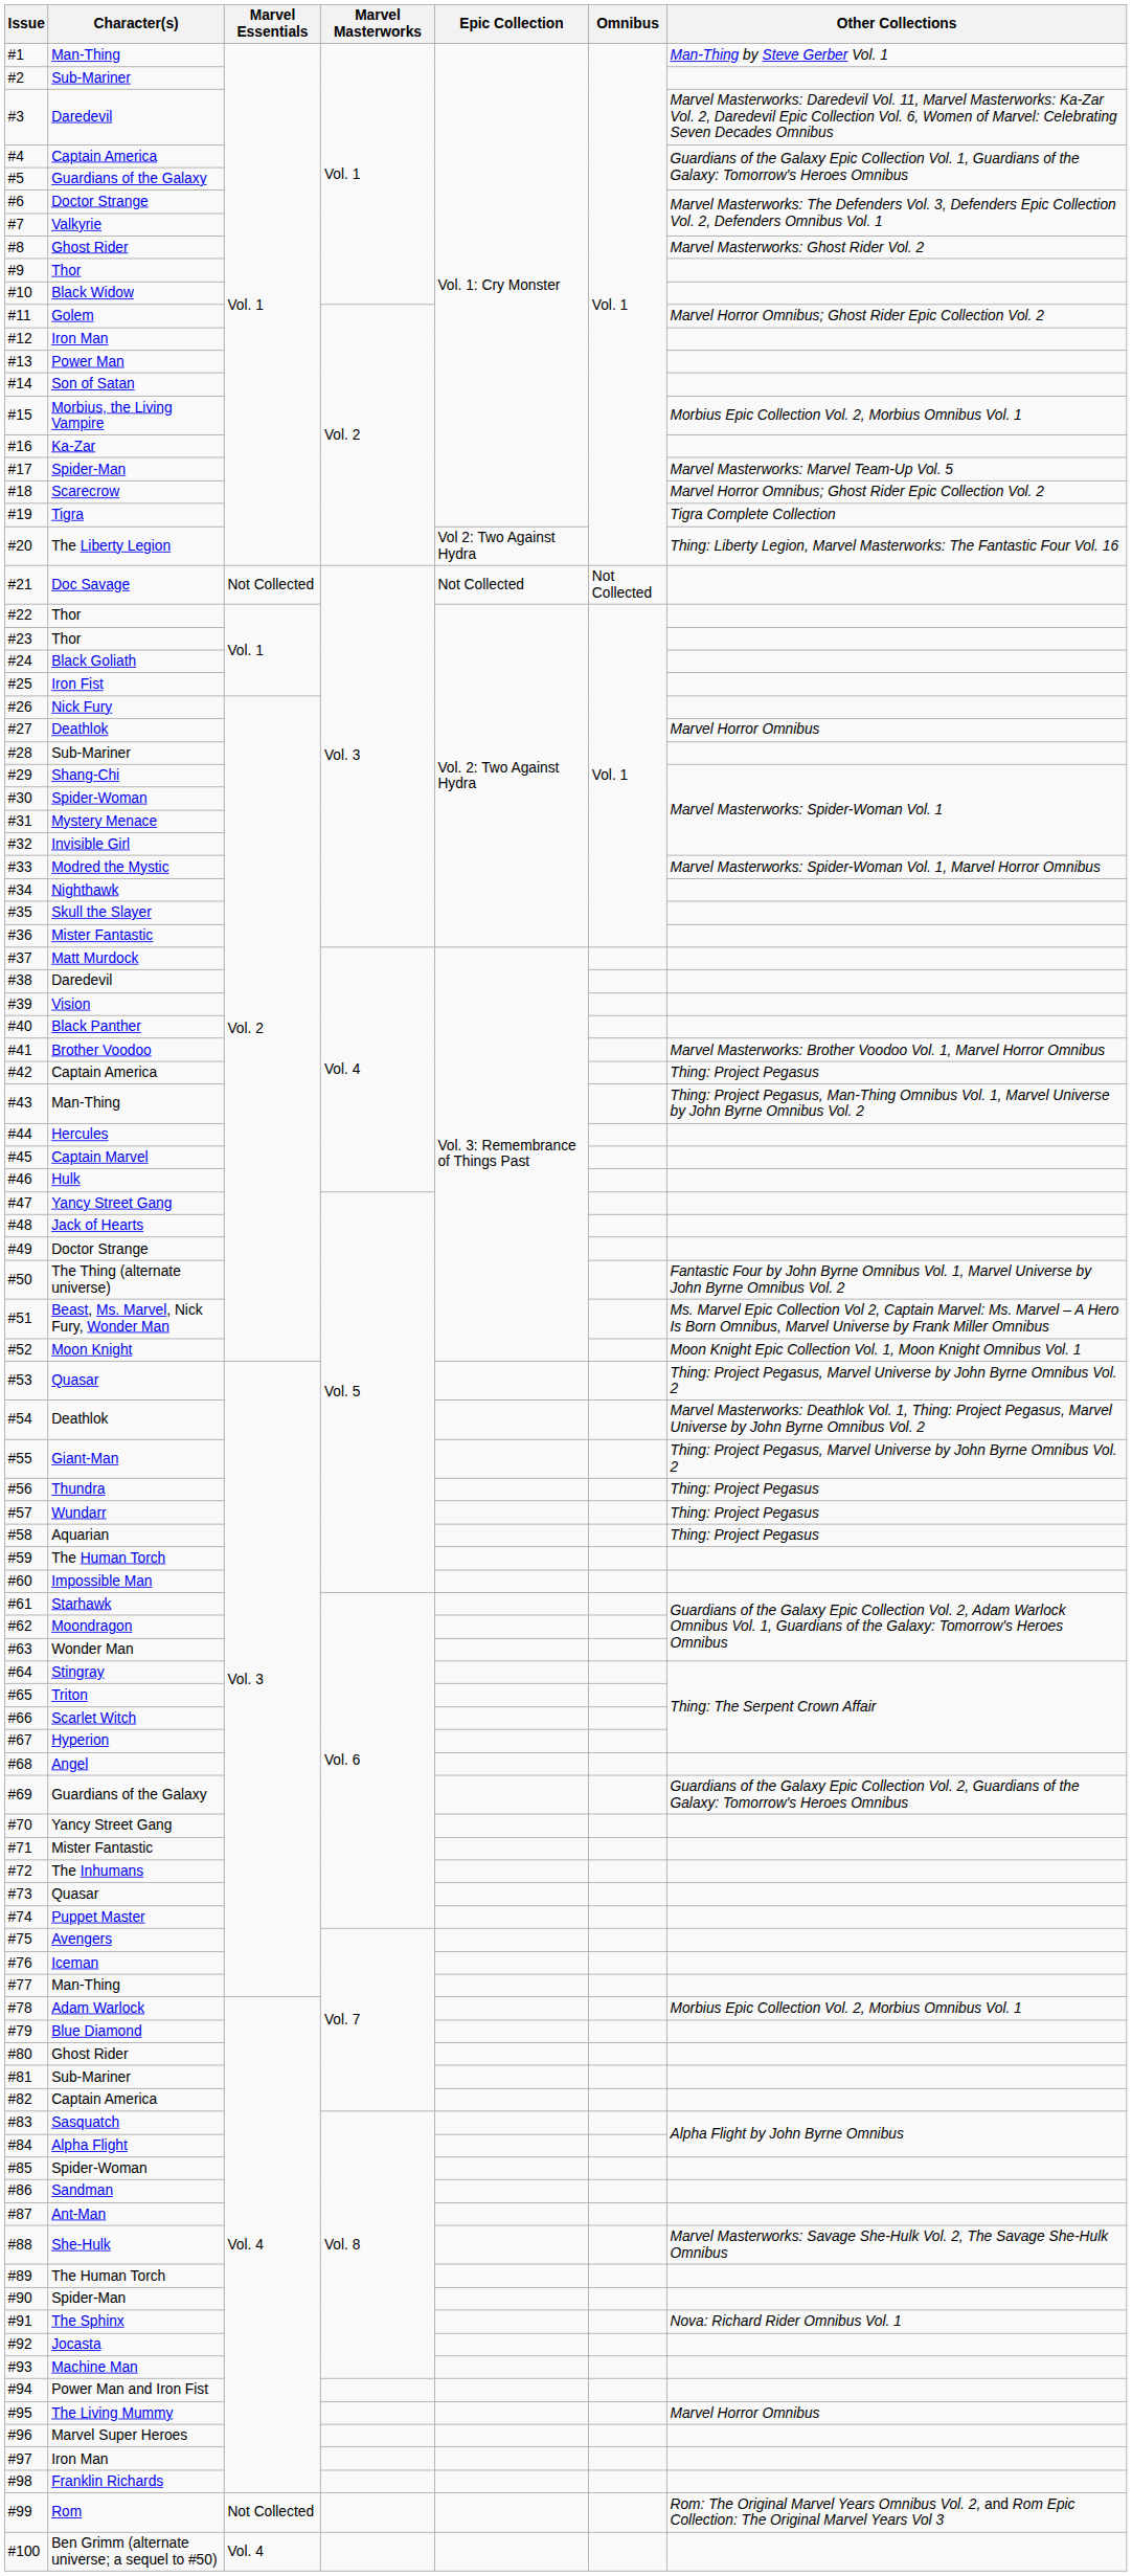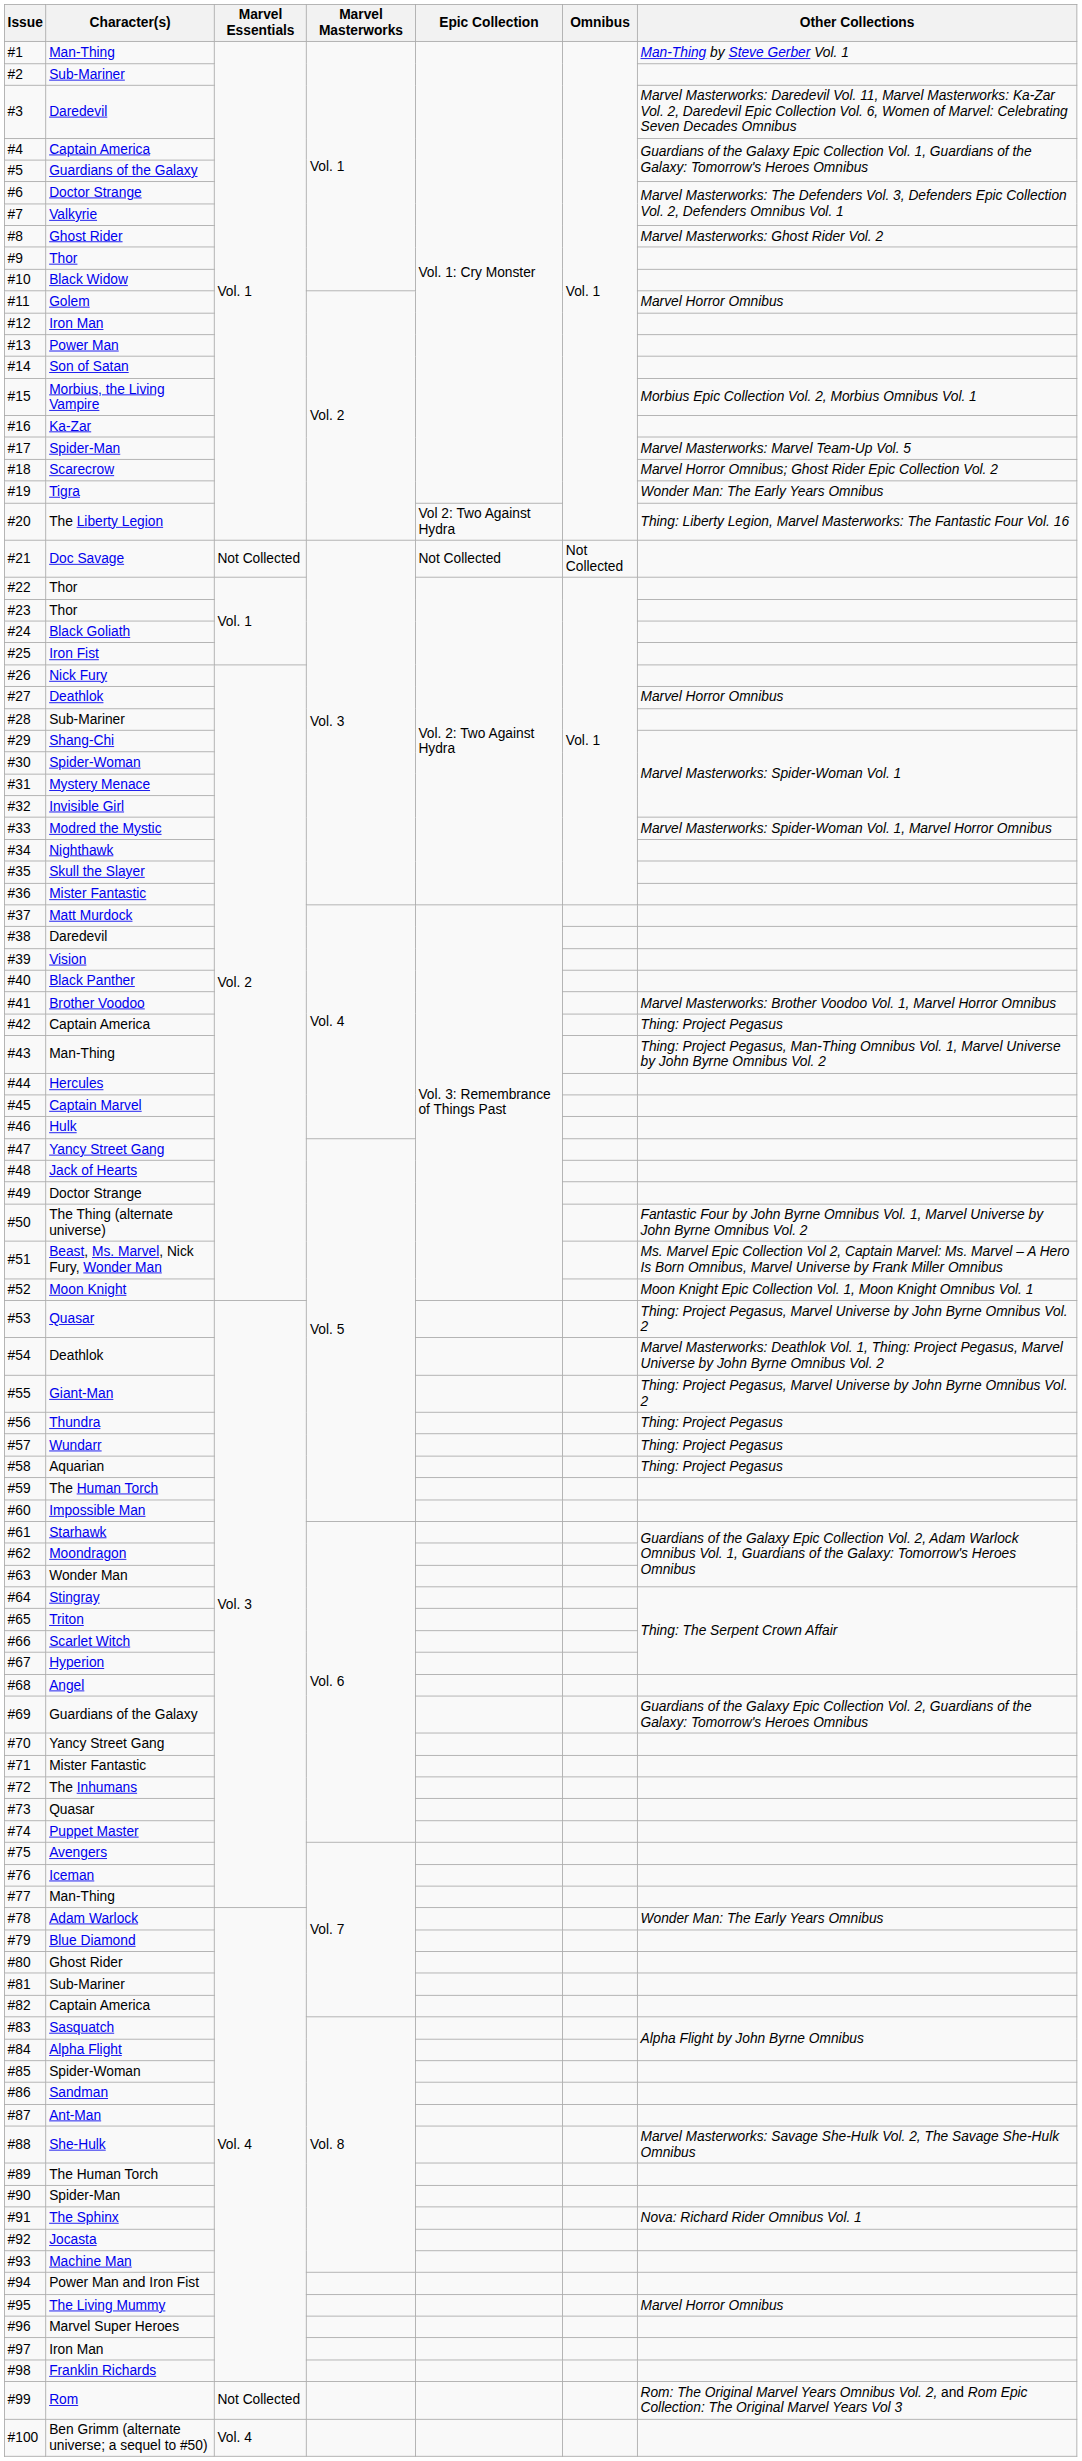 <table class="wikitable" !>
 <tr>
 <th>Issue</th>
 <th>Character(s)</th>
 <th>Marvel Essentials</th>
 <th>Marvel Masterworks</th>
 <th>Epic Collection</th>
 <th>Omnibus</th>
 <th>Other Collections</th>
 </tr>
 <tr>
 <td>#1</td>
 <td><a href='#'>Man-Thing</a></td>
 <td rowspan="20">Vol. 1</td>
 <td rowspan="10">Vol. 1</td>
 <td rowspan="19">Vol. 1: Cry Monster</td>
 <td rowspan="20">Vol. 1</td>
 <td><em><a href='#'>Man-Thing</a> by <a href='#'>Steve Gerber</a> Vol. 1</em></td>
 </tr>
 <tr>
 <td>#2</td>
 <td><a href='#'>Sub-Mariner</a></td>
 <td></td>
 </tr>
 <tr>
 <td>#3</td>
 <td><a href='#'>Daredevil</a></td>
 <td><em>Marvel Masterworks: Daredevil Vol. 11, Marvel Masterworks: Ka-Zar Vol. 2, Daredevil Epic Collection Vol. 6, Women of Marvel: Celebrating Seven Decades Omnibus</em></td>
 </tr>
 <tr>
 <td>#4</td>
 <td><a href='#'>Captain America</a></td>
 <td rowspan="2"><em>Guardians of the Galaxy Epic Collection Vol. 1, Guardians of the Galaxy: Tomorrow's Heroes Omnibus</em></td>
 </tr>
 <tr>
 <td>#5</td>
 <td><a href='#'>Guardians of the Galaxy</a></td>
 </tr>
 <tr>
 <td>#6</td>
 <td><a href='#'>Doctor Strange</a></td>
 <td rowspan="2"><em>Marvel Masterworks: The Defenders Vol. 3, Defenders Epic Collection Vol. 2, Defenders Omnibus Vol. 1</em></td>
 </tr>
 <tr>
 <td>#7</td>
 <td><a href='#'>Valkyrie</a></td>
 </tr>
 <tr>
 <td>#8</td>
 <td><a href='#'>Ghost Rider</a></td>
 <td><em>Marvel Masterworks: Ghost Rider Vol. 2</em></td>
 </tr>
 <tr>
 <td>#9</td>
 <td><a href='#'>Thor</a></td>
 <td></td>
 </tr>
 <tr>
 <td>#10</td>
 <td><a href='#'>Black Widow</a></td>
 <td></td>
 </tr>
 <tr>
 <td>#11</td>
 <td><a href='#'>Golem</a></td>
 <td rowspan="10">Vol. 2</td>
-<td><em>Marvel Horror Omnibus; Ghost Rider Epic Collection Vol. 2</em></td>
+<td><em>Marvel Horror Omnibus</em></td>
 </tr>
 <tr>
 <td>#12</td>
 <td><a href='#'>Iron Man</a></td>
 <td></td>
 </tr>
 <tr>
 <td>#13</td>
 <td><a href='#'>Power Man</a></td>
 <td></td>
 </tr>
 <tr>
 <td>#14</td>
 <td><a href='#'>Son of Satan</a></td>
 <td></td>
 </tr>
 <tr>
 <td>#15</td>
 <td><a href='#'>Morbius, the Living Vampire</a></td>
 <td><em>Morbius Epic Collection Vol. 2, Morbius Omnibus Vol. 1</em></td>
 </tr>
 <tr>
 <td>#16</td>
 <td><a href='#'>Ka-Zar</a></td>
 <td></td>
 </tr>
 <tr>
 <td>#17</td>
 <td><a href='#'>Spider-Man</a></td>
 <td><em>Marvel Masterworks: Marvel Team-Up Vol. 5</em></td>
 </tr>
 <tr>
 <td>#18</td>
 <td><a href='#'>Scarecrow</a></td>
 <td><em>Marvel Horror Omnibus; Ghost Rider Epic Collection Vol. 2</em></td>
 </tr>
 <tr>
 <td>#19</td>
 <td><a href='#'>Tigra</a></td>
-<td><em>Tigra Complete Collection</em></td>
+<td><em>Wonder Man: The Early Years Omnibus</em></td>
 </tr>
 <tr>
 <td>#20</td>
 <td>The <a href='#'>Liberty Legion</a></td>
 <td>Vol 2: Two Against Hydra</td>
 <td><em>Thing: Liberty Legion, Marvel Masterworks: The Fantastic Four Vol. 16</em></td>
 </tr>
 <tr>
 <td>#21</td>
 <td><a href='#'>Doc Savage</a></td>
 <td>Not Collected</td>
 <td rowspan="16">Vol. 3</td>
 <td>Not Collected</td>
 <td>Not Collected</td>
 <td></td>
 </tr>
 <tr>
 <td>#22</td>
 <td>Thor</td>
 <td rowspan="4">Vol. 1</td>
 <td rowspan="15">Vol. 2: Two Against Hydra</td>
 <td rowspan="15">Vol. 1</td>
 <td></td>
 </tr>
 <tr>
 <td>#23</td>
 <td>Thor</td>
 <td></td>
 </tr>
 <tr>
 <td>#24</td>
 <td><a href='#'>Black Goliath</a></td>
 <td></td>
 </tr>
 <tr>
 <td>#25</td>
 <td><a href='#'>Iron Fist</a></td>
 <td></td>
 </tr>
 <tr>
 <td>#26</td>
 <td><a href='#'>Nick Fury</a></td>
 <td rowspan="27">Vol. 2</td>
 <td></td>
 </tr>
 <tr>
 <td>#27</td>
 <td><a href='#'>Deathlok</a></td>
 <td><em>Marvel Horror Omnibus</em></td>
 </tr>
 <tr>
 <td>#28</td>
 <td>Sub-Mariner</td>
 <td></td>
 </tr>
 <tr>
 <td>#29</td>
 <td><a href='#'>Shang-Chi</a></td>
 <td rowspan="4"><em>Marvel Masterworks: Spider-Woman Vol. 1</em></td>
 </tr>
 <tr>
 <td>#30</td>
 <td><a href='#'>Spider-Woman</a></td>
 </tr>
 <tr>
 <td>#31</td>
 <td><a href='#'>Mystery Menace</a></td>
 </tr>
 <tr>
 <td>#32</td>
 <td><a href='#'>Invisible Girl</a></td>
 </tr>
 <tr>
 <td>#33</td>
 <td><a href='#'>Modred the Mystic</a></td>
 <td><em>Marvel Masterworks: Spider-Woman Vol. 1, Marvel Horror Omnibus</em></td>
 </tr>
 <tr>
 <td>#34</td>
 <td><a href='#'>Nighthawk</a></td>
 <td></td>
 </tr>
 <tr>
 <td>#35</td>
 <td><a href='#'>Skull the Slayer</a></td>
 <td></td>
 </tr>
 <tr>
 <td>#36</td>
 <td><a href='#'>Mister Fantastic</a></td>
 <td></td>
 </tr>
 <tr>
 <td>#37</td>
 <td><a href='#'>Matt Murdock</a></td>
 <td rowspan="10">Vol. 4</td>
 <td rowspan="16">Vol. 3: Remembrance of Things Past</td>
 <td></td>
 <td></td>
 </tr>
 <tr>
 <td>#38</td>
 <td>Daredevil</td>
 <td></td>
 <td></td>
 </tr>
 <tr>
 <td>#39</td>
 <td><a href='#'>Vision</a></td>
 <td></td>
 <td></td>
 </tr>
 <tr>
 <td>#40</td>
 <td><a href='#'>Black Panther</a></td>
 <td></td>
 <td></td>
 </tr>
 <tr>
 <td>#41</td>
 <td><a href='#'>Brother Voodoo</a></td>
 <td></td>
 <td><em>Marvel Masterworks: Brother Voodoo Vol. 1, Marvel Horror Omnibus</em></td>
 </tr>
 <tr>
 <td>#42</td>
 <td>Captain America</td>
 <td></td>
 <td><em>Thing: Project Pegasus</em></td>
 </tr>
 <tr>
 <td>#43</td>
 <td>Man-Thing</td>
 <td></td>
 <td><em>Thing: Project Pegasus, Man-Thing Omnibus Vol. 1, Marvel Universe by John Byrne Omnibus Vol. 2</em></td>
 </tr>
 <tr>
 <td>#44</td>
 <td><a href='#'>Hercules</a></td>
 <td></td>
 <td></td>
 </tr>
 <tr>
 <td>#45</td>
 <td><a href='#'>Captain Marvel</a></td>
 <td></td>
 <td></td>
 </tr>
 <tr>
 <td>#46</td>
 <td><a href='#'>Hulk</a></td>
 <td></td>
 <td></td>
 </tr>
 <tr>
 <td>#47</td>
 <td><a href='#'>Yancy Street Gang</a></td>
 <td rowspan="14">Vol. 5</td>
 <td></td>
 <td></td>
 </tr>
 <tr>
 <td>#48</td>
 <td><a href='#'>Jack of Hearts</a></td>
 <td></td>
 <td></td>
 </tr>
 <tr>
 <td>#49</td>
 <td>Doctor Strange</td>
 <td></td>
 <td></td>
 </tr>
 <tr>
 <td>#50</td>
 <td>The Thing (alternate universe)</td>
 <td></td>
 <td><em>Fantastic Four by John Byrne Omnibus Vol. 1, Marvel Universe by John Byrne Omnibus Vol. 2</em></td>
 </tr>
 <tr>
 <td>#51</td>
 <td><a href='#'>Beast</a>, <a href='#'>Ms. Marvel</a>, Nick Fury, <a href='#'>Wonder Man</a></td>
 <td></td>
 <td><em>Ms. Marvel Epic Collection Vol 2, Captain Marvel: Ms. Marvel – A Hero Is Born Omnibus, Marvel Universe by Frank Miller Omnibus</em></td>
 </tr>
 <tr>
 <td>#52</td>
 <td><a href='#'>Moon Knight</a></td>
 <td></td>
 <td><em>Moon Knight Epic Collection Vol. 1, Moon Knight Omnibus Vol. 1</em></td>
 </tr>
 <tr>
 <td>#53</td>
 <td><a href='#'>Quasar</a></td>
 <td rowspan="25">Vol. 3</td>
 <td></td>
 <td></td>
 <td><em>Thing: Project Pegasus, Marvel Universe by John Byrne Omnibus Vol. 2</em></td>
 </tr>
 <tr>
 <td>#54</td>
 <td>Deathlok</td>
 <td></td>
 <td></td>
 <td><em>Marvel Masterworks: Deathlok Vol. 1, Thing: Project Pegasus, Marvel Universe by John Byrne Omnibus Vol. 2</em></td>
 </tr>
 <tr>
 <td>#55</td>
 <td><a href='#'>Giant-Man</a></td>
 <td></td>
 <td></td>
 <td><em>Thing: Project Pegasus, Marvel Universe by John Byrne Omnibus Vol. 2</em></td>
 </tr>
 <tr>
 <td>#56</td>
 <td><a href='#'>Thundra</a></td>
 <td></td>
 <td></td>
 <td><em>Thing: Project Pegasus</em></td>
 </tr>
 <tr>
 <td>#57</td>
 <td><a href='#'>Wundarr</a></td>
 <td></td>
 <td></td>
 <td><em>Thing: Project Pegasus</em></td>
 </tr>
 <tr>
 <td>#58</td>
 <td>Aquarian</td>
 <td></td>
 <td></td>
 <td><em>Thing: Project Pegasus</em></td>
 </tr>
 <tr>
 <td>#59</td>
 <td>The <a href='#'>Human Torch</a></td>
 <td></td>
 <td></td>
 <td></td>
 </tr>
 <tr>
 <td>#60</td>
 <td><a href='#'>Impossible Man</a></td>
 <td></td>
 <td></td>
 <td></td>
 </tr>
 <tr>
 <td>#61</td>
 <td><a href='#'>Starhawk</a></td>
 <td rowspan="14">Vol. 6</td>
 <td></td>
 <td></td>
 <td rowspan="3"><em>Guardians of the Galaxy Epic Collection Vol. 2, Adam Warlock Omnibus Vol. 1, Guardians of the Galaxy: Tomorrow's Heroes Omnibus</em></td>
 </tr>
 <tr>
 <td>#62</td>
 <td><a href='#'>Moondragon</a></td>
 <td></td>
 <td></td>
 </tr>
 <tr>
 <td>#63</td>
 <td>Wonder Man</td>
 <td></td>
 <td></td>
 </tr>
 <tr>
 <td>#64</td>
 <td><a href='#'>Stingray</a></td>
 <td></td>
 <td></td>
 <td rowspan="4"><em>Thing: The Serpent Crown Affair</em></td>
 </tr>
 <tr>
 <td>#65</td>
 <td><a href='#'>Triton</a></td>
 <td></td>
 <td></td>
 </tr>
 <tr>
 <td>#66</td>
 <td><a href='#'>Scarlet Witch</a></td>
 <td></td>
 <td></td>
 </tr>
 <tr>
 <td>#67</td>
 <td><a href='#'>Hyperion</a></td>
 <td></td>
 <td></td>
 </tr>
 <tr>
 <td>#68</td>
 <td><a href='#'>Angel</a></td>
 <td></td>
 <td></td>
 <td></td>
 </tr>
 <tr>
 <td>#69</td>
 <td>Guardians of the Galaxy</td>
 <td></td>
 <td></td>
 <td><em>Guardians of the Galaxy Epic Collection Vol. 2, Guardians of the Galaxy: Tomorrow's Heroes Omnibus</em></td>
 </tr>
 <tr>
 <td>#70</td>
 <td>Yancy Street Gang</td>
 <td></td>
 <td></td>
 <td></td>
 </tr>
 <tr>
 <td>#71</td>
 <td>Mister Fantastic</td>
 <td></td>
 <td></td>
 <td></td>
 </tr>
 <tr>
 <td>#72</td>
 <td>The <a href='#'>Inhumans</a></td>
 <td></td>
 <td></td>
 <td></td>
 </tr>
 <tr>
 <td>#73</td>
 <td>Quasar</td>
 <td></td>
 <td></td>
 <td></td>
 </tr>
 <tr>
 <td>#74</td>
 <td><a href='#'>Puppet Master</a></td>
 <td></td>
 <td></td>
 <td></td>
 </tr>
 <tr>
 <td>#75</td>
 <td><a href='#'>Avengers</a></td>
 <td rowspan="8">Vol. 7</td>
 <td></td>
 <td></td>
 <td></td>
 </tr>
 <tr>
 <td>#76</td>
 <td><a href='#'>Iceman</a></td>
 <td></td>
 <td></td>
 <td></td>
 </tr>
 <tr>
 <td>#77</td>
 <td>Man-Thing</td>
 <td></td>
 <td></td>
 <td></td>
 </tr>
 <tr>
 <td>#78</td>
 <td><a href='#'>Adam Warlock</a></td>
 <td rowspan="21">Vol. 4</td>
 <td></td>
 <td></td>
-<td><em>Morbius Epic Collection Vol. 2, Morbius Omnibus Vol. 1</em></td>
+<td><em>Wonder Man: The Early Years Omnibus</em></td>
 </tr>
 <tr>
 <td>#79</td>
 <td><a href='#'>Blue Diamond</a></td>
 <td></td>
 <td></td>
 <td></td>
 </tr>
 <tr>
 <td>#80</td>
 <td>Ghost Rider</td>
 <td></td>
 <td></td>
 <td></td>
 </tr>
 <tr>
 <td>#81</td>
 <td>Sub-Mariner</td>
 <td></td>
 <td></td>
 <td></td>
 </tr>
 <tr>
 <td>#82</td>
 <td>Captain America</td>
 <td></td>
 <td></td>
 <td></td>
 </tr>
 <tr>
 <td>#83</td>
 <td><a href='#'>Sasquatch</a></td>
 <td rowspan="11">Vol. 8</td>
 <td></td>
 <td></td>
 <td rowspan="2"><em>Alpha Flight by John Byrne Omnibus</em></td>
 </tr>
 <tr>
 <td>#84</td>
 <td><a href='#'>Alpha Flight</a></td>
 <td></td>
 <td></td>
 </tr>
 <tr>
 <td>#85</td>
 <td>Spider-Woman</td>
 <td></td>
 <td></td>
 <td></td>
 </tr>
 <tr>
 <td>#86</td>
 <td><a href='#'>Sandman</a></td>
 <td></td>
 <td></td>
 <td></td>
 </tr>
 <tr>
 <td>#87</td>
 <td><a href='#'>Ant-Man</a></td>
 <td></td>
 <td></td>
 <td></td>
 </tr>
 <tr>
 <td>#88</td>
 <td><a href='#'>She-Hulk</a></td>
 <td></td>
 <td></td>
 <td><em>Marvel Masterworks: Savage She-Hulk Vol. 2, The Savage She-Hulk Omnibus</em></td>
 </tr>
 <tr>
 <td>#89</td>
 <td>The Human Torch</td>
 <td></td>
 <td></td>
 <td></td>
 </tr>
 <tr>
 <td>#90</td>
 <td>Spider-Man</td>
 <td></td>
 <td></td>
 <td></td>
 </tr>
 <tr>
 <td>#91</td>
 <td><a href='#'>The Sphinx</a></td>
 <td></td>
 <td></td>
 <td><em>Nova: Richard Rider Omnibus Vol. 1</em></td>
 </tr>
 <tr>
 <td>#92</td>
 <td><a href='#'>Jocasta</a></td>
 <td></td>
 <td></td>
 <td></td>
 </tr>
 <tr>
 <td>#93</td>
 <td><a href='#'>Machine Man</a></td>
 <td></td>
 <td></td>
 <td></td>
 </tr>
 <tr>
 <td>#94</td>
 <td>Power Man and Iron Fist</td>
 <td></td>
 <td></td>
 <td></td>
 <td></td>
 </tr>
 <tr>
 <td>#95</td>
 <td><a href='#'>The Living Mummy</a></td>
 <td></td>
 <td></td>
 <td></td>
 <td><em>Marvel Horror Omnibus</em></td>
 </tr>
 <tr>
 <td>#96</td>
 <td>Marvel Super Heroes</td>
 <td></td>
 <td></td>
 <td></td>
 <td></td>
 </tr>
 <tr>
 <td>#97</td>
 <td>Iron Man</td>
 <td></td>
 <td></td>
 <td></td>
 <td></td>
 </tr>
 <tr>
 <td>#98</td>
 <td><a href='#'>Franklin Richards</a></td>
 <td></td>
 <td></td>
 <td></td>
 <td></td>
 </tr>
 <tr>
 <td>#99</td>
 <td><a href='#'>Rom</a></td>
 <td>Not Collected</td>
 <td></td>
 <td></td>
 <td></td>
 <td><em>Rom: The Original Marvel Years Omnibus Vol. 2,</em> and <em>Rom Epic Collection: The Original Marvel Years Vol 3</em></td>
 </tr>
 <tr>
 <td>#100</td>
 <td>Ben Grimm (alternate universe; a sequel to #50)</td>
 <td>Vol. 4</td>
 <td></td>
 <td></td>
 <td></td>
 <td></td>
 </tr>
 </table>
